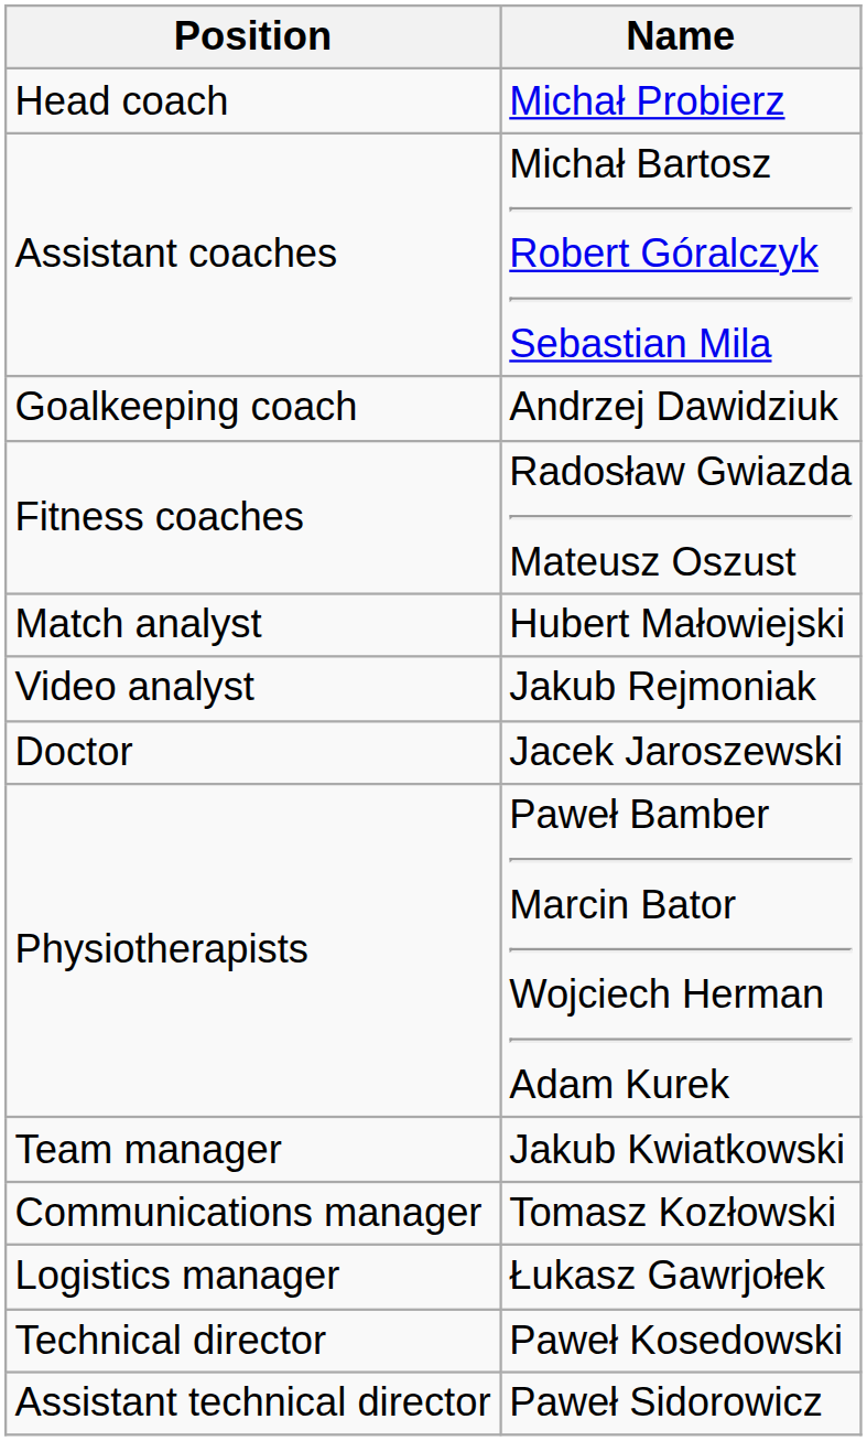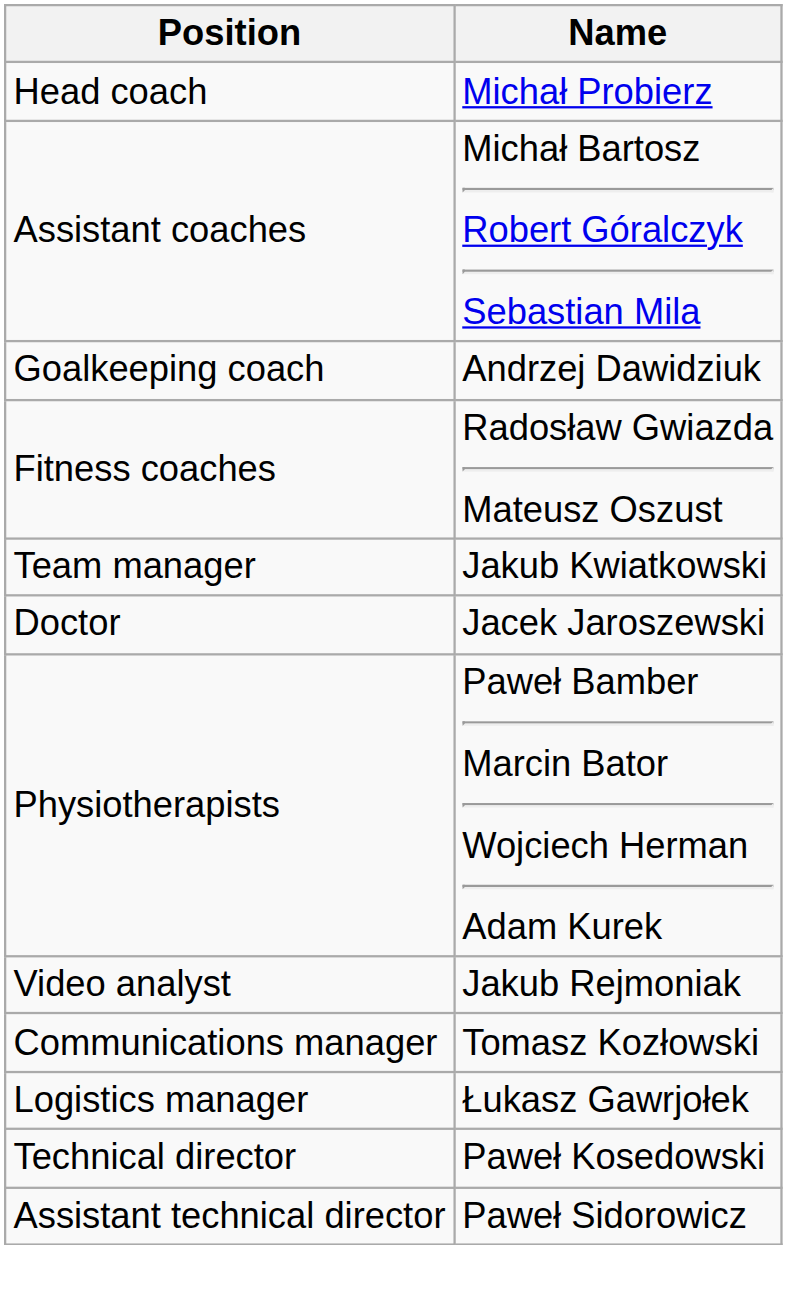 <table class="wikitable">
 <tr>
 <th>Position</th>
 <th>Name</th>
 </tr>
 <tr>
 <td>Head coach</td>
 <td> <a href='#'>Michał Probierz</a></td>
 </tr>
 <tr>
 <td>Assistant coaches</td>
 <td> Michał Bartosz<hr> <a href='#'>Robert Góralczyk</a><hr> <a href='#'>Sebastian Mila</a></td>
 </tr>
 <tr>
 <td>Goalkeeping coach</td>
 <td> Andrzej Dawidziuk</td>
 </tr>
 <tr>
 <td>Fitness coaches</td>
 <td> Radosław Gwiazda <hr> Mateusz Oszust</td>
 </tr>
 <tr>
-<td>Match analyst</td>
-<td> Hubert Małowiejski</td>
-</tr>
-<tr>
-<td>Video analyst</td>
-<td> Jakub Rejmoniak</td>
+<td>Team manager</td>
+<td> Jakub Kwiatkowski</td>
 </tr>
 <tr>
 <td>Doctor</td>
 <td> Jacek Jaroszewski</td>
 </tr>
 <tr>
 <td>Physiotherapists</td>
 <td> Paweł Bamber<hr> Marcin Bator<hr> Wojciech Herman<hr> Adam Kurek</td>
 </tr>
 <tr>
-<td>Team manager</td>
-<td> Jakub Kwiatkowski</td>
+<td>Video analyst</td>
+<td> Jakub Rejmoniak</td>
 </tr>
 <tr>
 <td>Communications manager</td>
 <td> Tomasz Kozłowski</td>
 </tr>
 <tr>
 <td>Logistics manager</td>
 <td> Łukasz Gawrjołek</td>
 </tr>
 <tr>
 <td>Technical director</td>
 <td> Paweł Kosedowski</td>
 </tr>
 <tr>
 <td>Assistant technical director</td>
 <td> Paweł Sidorowicz</td>
 </tr>
 </table>
